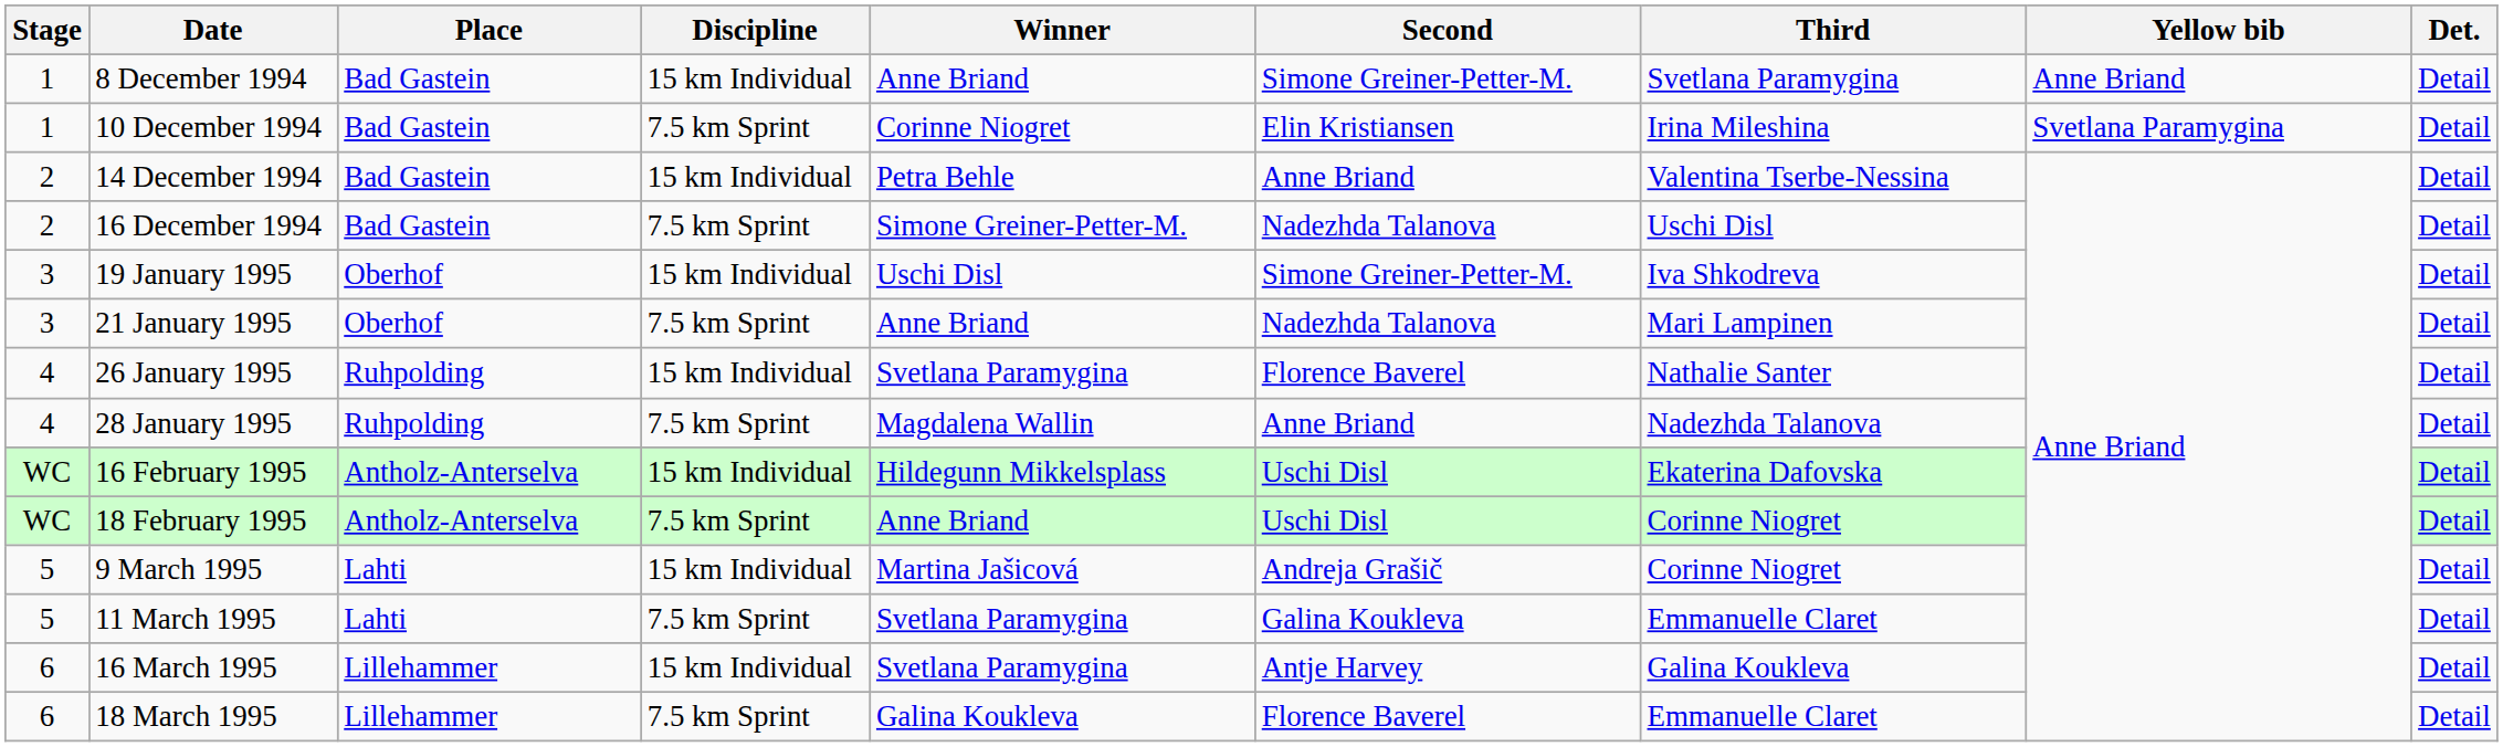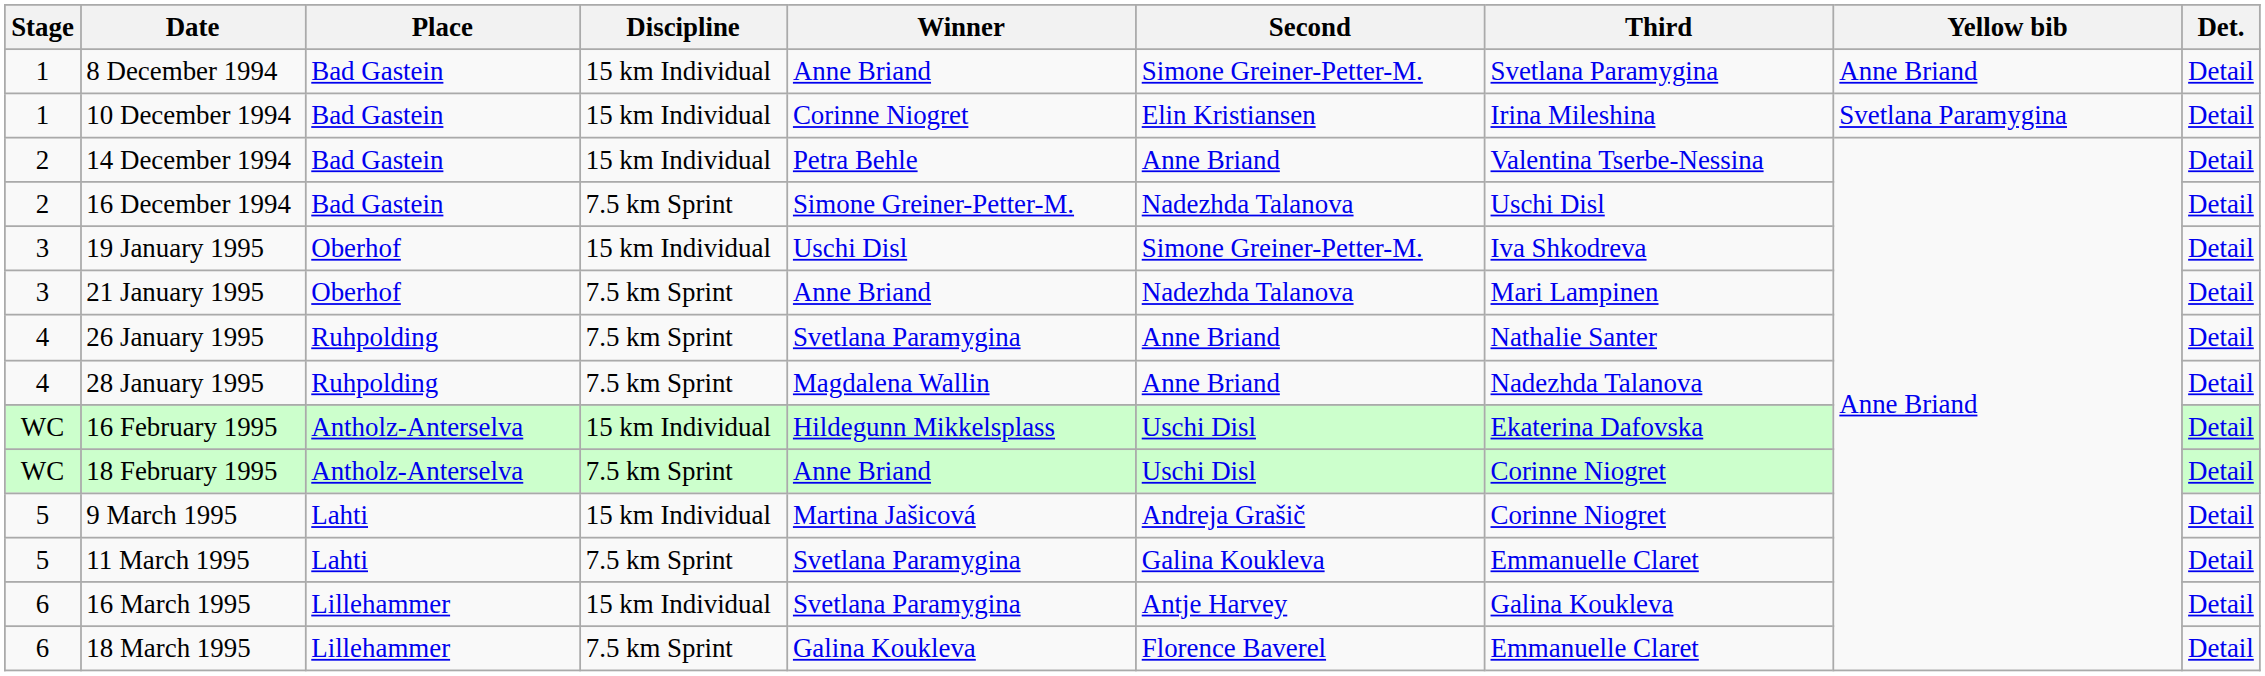 <table class="wikitable" style="font-size:95%;">
 <tr>
 <th width="10">Stage</th>
 <th width="120">Date</th>
 <th width="148">Place</th>
 <th width="110">Discipline</th>
 <th width="190">Winner</th>
 <th width="190">Second</th>
 <th width="190">Third</th>
 <th width="190">Yellow bib <br> </th>
 <th width="8">Det.</th>
 </tr>
 <tr>
 <td align=center>1</td>
 <td>8 December 1994</td>
 <td> <a href='#'>Bad Gastein</a></td>
 <td>15 km Individual</td>
 <td> <a href='#'>Anne Briand</a></td>
 <td> <a href='#'>Simone Greiner-Petter-M.</a></td>
 <td> <a href='#'>Svetlana Paramygina</a></td>
 <td> <a href='#'>Anne Briand</a></td>
 <td><a href='#'>Detail</a></td>
 </tr>
 <tr>
 <td align=center>1</td>
 <td>10 December 1994</td>
 <td> <a href='#'>Bad Gastein</a></td>
-<td>7.5 km Sprint</td>
+<td>15 km Individual</td>
 <td> <a href='#'>Corinne Niogret</a></td>
 <td> <a href='#'>Elin Kristiansen</a></td>
 <td> <a href='#'>Irina Mileshina</a></td>
 <td> <a href='#'>Svetlana Paramygina</a></td>
 <td><a href='#'>Detail</a></td>
 </tr>
 <tr>
 <td align=center>2</td>
 <td>14 December 1994</td>
 <td> <a href='#'>Bad Gastein</a></td>
 <td>15 km Individual</td>
 <td> <a href='#'>Petra Behle</a></td>
 <td> <a href='#'>Anne Briand</a></td>
 <td> <a href='#'>Valentina Tserbe-Nessina</a></td>
 <td rowspan="12"> <a href='#'>Anne Briand</a></td>
 <td><a href='#'>Detail</a></td>
 </tr>
 <tr>
 <td align=center>2</td>
 <td>16 December 1994</td>
 <td> <a href='#'>Bad Gastein</a></td>
 <td>7.5 km Sprint</td>
 <td> <a href='#'>Simone Greiner-Petter-M.</a></td>
 <td> <a href='#'>Nadezhda Talanova</a></td>
 <td> <a href='#'>Uschi Disl</a></td>
 <td><a href='#'>Detail</a></td>
 </tr>
 <tr>
 <td align=center>3</td>
 <td>19 January 1995</td>
 <td> <a href='#'>Oberhof</a></td>
 <td>15 km Individual</td>
 <td> <a href='#'>Uschi Disl</a></td>
 <td> <a href='#'>Simone Greiner-Petter-M.</a></td>
 <td> <a href='#'>Iva Shkodreva</a></td>
 <td><a href='#'>Detail</a></td>
 </tr>
 <tr>
 <td align=center>3</td>
 <td>21 January 1995</td>
 <td> <a href='#'>Oberhof</a></td>
 <td>7.5 km Sprint</td>
 <td> <a href='#'>Anne Briand</a></td>
 <td> <a href='#'>Nadezhda Talanova</a></td>
 <td> <a href='#'>Mari Lampinen</a></td>
 <td><a href='#'>Detail</a></td>
 </tr>
 <tr>
 <td align=center>4</td>
 <td>26 January 1995</td>
 <td> <a href='#'>Ruhpolding</a></td>
-<td>15 km Individual</td>
+<td>7.5 km Sprint</td>
 <td> <a href='#'>Svetlana Paramygina</a></td>
-<td> <a href='#'>Florence Baverel</a></td>
+<td> <a href='#'>Anne Briand</a></td>
 <td> <a href='#'>Nathalie Santer</a></td>
 <td><a href='#'>Detail</a></td>
 </tr>
 <tr>
 <td align=center>4</td>
 <td>28 January 1995</td>
 <td> <a href='#'>Ruhpolding</a></td>
 <td>7.5 km Sprint</td>
 <td> <a href='#'>Magdalena Wallin</a></td>
 <td> <a href='#'>Anne Briand</a></td>
 <td> <a href='#'>Nadezhda Talanova</a></td>
 <td><a href='#'>Detail</a></td>
 </tr>
 <tr style="background:#CCFFCC">
 <td align=center>WC</td>
 <td>16 February 1995</td>
 <td> <a href='#'>Antholz-Anterselva</a></td>
 <td>15 km Individual</td>
 <td> <a href='#'>Hildegunn Mikkelsplass</a></td>
 <td> <a href='#'>Uschi Disl</a></td>
 <td> <a href='#'>Ekaterina Dafovska</a></td>
 <td><a href='#'>Detail</a></td>
 </tr>
 <tr style="background:#CCFFCC">
 <td align=center>WC</td>
 <td>18 February 1995</td>
 <td> <a href='#'>Antholz-Anterselva</a></td>
 <td>7.5 km Sprint</td>
 <td> <a href='#'>Anne Briand</a></td>
 <td> <a href='#'>Uschi Disl</a></td>
 <td> <a href='#'>Corinne Niogret</a></td>
 <td><a href='#'>Detail</a></td>
 </tr>
 <tr>
 <td align=center>5</td>
 <td>9 March 1995</td>
 <td> <a href='#'>Lahti</a></td>
 <td>15 km Individual</td>
 <td> <a href='#'>Martina Jašicová</a></td>
 <td> <a href='#'>Andreja Grašič</a></td>
 <td> <a href='#'>Corinne Niogret</a></td>
 <td><a href='#'>Detail</a></td>
 </tr>
 <tr>
 <td align=center>5</td>
 <td>11 March 1995</td>
 <td> <a href='#'>Lahti</a></td>
 <td>7.5 km Sprint</td>
 <td> <a href='#'>Svetlana Paramygina</a></td>
 <td> <a href='#'>Galina Koukleva</a></td>
 <td> <a href='#'>Emmanuelle Claret</a></td>
 <td><a href='#'>Detail</a></td>
 </tr>
 <tr>
 <td align=center>6</td>
 <td>16 March 1995</td>
 <td> <a href='#'>Lillehammer</a></td>
 <td>15 km Individual</td>
 <td> <a href='#'>Svetlana Paramygina</a></td>
 <td> <a href='#'>Antje Harvey</a></td>
 <td> <a href='#'>Galina Koukleva</a></td>
 <td><a href='#'>Detail</a></td>
 </tr>
 <tr>
 <td align=center>6</td>
 <td>18 March 1995</td>
 <td> <a href='#'>Lillehammer</a></td>
 <td>7.5 km Sprint</td>
 <td> <a href='#'>Galina Koukleva</a></td>
 <td> <a href='#'>Florence Baverel</a></td>
 <td> <a href='#'>Emmanuelle Claret</a></td>
 <td><a href='#'>Detail</a></td>
 </tr>
 </table>
